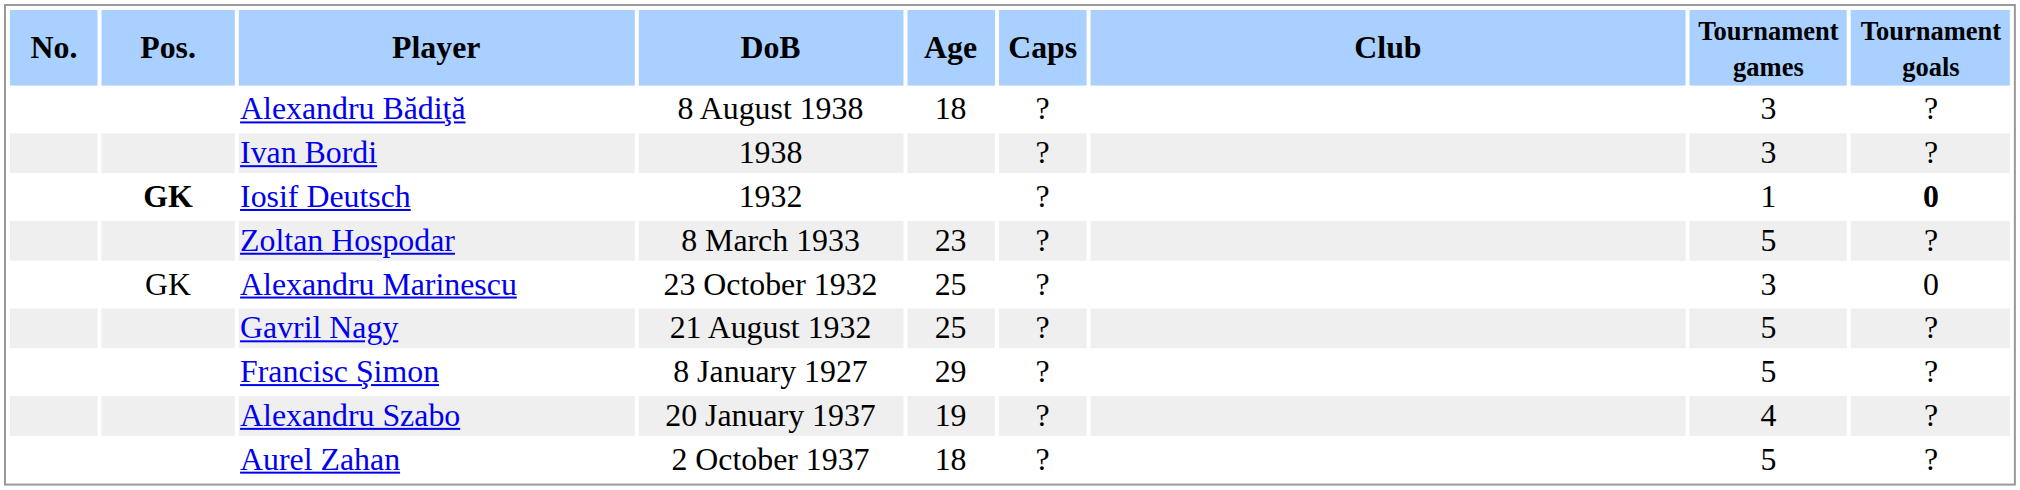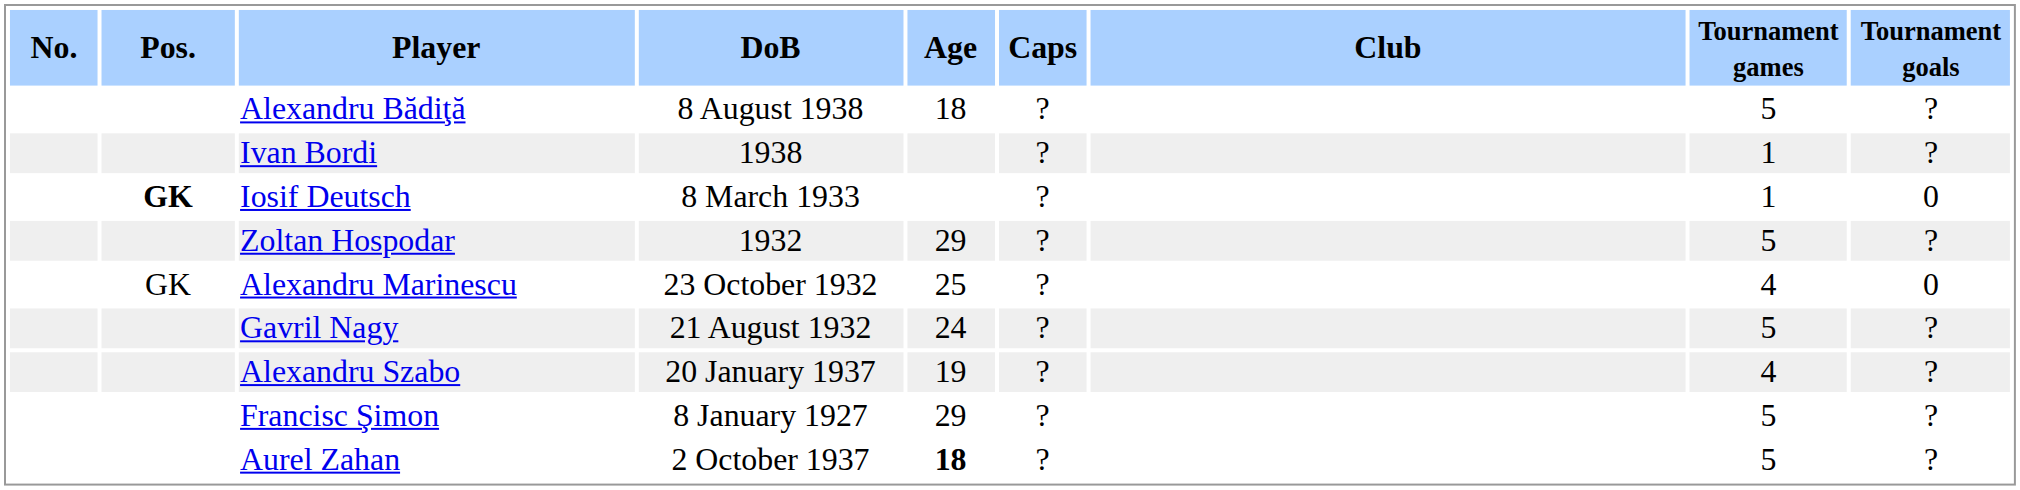 <table border="0" width="80%" style="border: 1px solid #999; background-color:#FFFFFF; text-align:center">
 <tr align="center" bgcolor="#AAD0FF">
 <th width=4%>No.</th>
 <th width=6%>Pos.</th>
 <th width=18%>Player</th>
 <th width=12%>DoB</th>
 <th width=4%>Age</th>
 <th width=4%>Caps</th>
 <th width=27%>Club</th>
 <th width=6%><small>Tournament<br>games</small></th>
 <th width=6%><small>Tournament<br>goals</small></th>
 </tr>
 <tr>
 <td></td>
 <td></td>
 <td align="left"><a href='#'>Alexandru Bădiţă</a></td>
 <td>8 August 1938</td>
 <td>18</td>
 <td>?</td>
 <td align="left"></td>
-<td>3</td>
+<td>5</td>
 <td>?</td>
 </tr>
 <tr bgcolor="#EFEFEF">
 <td></td>
 <td></td>
 <td align="left"><a href='#'>Ivan Bordi</a></td>
 <td>1938</td>
 <td></td>
 <td>?</td>
 <td align="left"></td>
-<td>3</td>
+<td>1</td>
 <td>?</td>
 </tr>
 <tr>
 <td></td>
 <td><strong>GK</strong></td>
 <td align="left"><a href='#'>Iosif Deutsch</a></td>
-<td>1932</td>
+<td>8 March 1933</td>
 <td></td>
 <td>?</td>
 <td align="left"></td>
 <td>1</td>
-<td><strong>0</strong></td>
+<td>0</td>
 </tr>
 <tr bgcolor="#EFEFEF">
 <td></td>
 <td></td>
 <td align="left"><a href='#'>Zoltan Hospodar</a></td>
-<td>8 March 1933</td>
-<td>23</td>
+<td>1932</td>
+<td>29</td>
 <td>?</td>
 <td align="left"></td>
 <td>5</td>
 <td>?</td>
 </tr>
 <tr>
 <td></td>
 <td>GK</td>
 <td align="left"><a href='#'>Alexandru Marinescu</a></td>
 <td>23 October 1932</td>
 <td>25</td>
 <td>?</td>
 <td align="left"></td>
-<td>3</td>
+<td>4</td>
 <td>0</td>
 </tr>
 <tr bgcolor="#EFEFEF">
 <td></td>
 <td></td>
 <td align="left"><a href='#'>Gavril Nagy</a></td>
 <td>21 August 1932</td>
-<td>25</td>
-<td>?</td>
-<td align="left"></td>
-<td>5</td>
-<td>?</td>
-</tr>
-<tr>
-<td></td>
-<td></td>
-<td align="left"><a href='#'>Francisc Şimon</a></td>
-<td>8 January 1927</td>
-<td>29</td>
+<td>24</td>
 <td>?</td>
 <td align="left"></td>
 <td>5</td>
 <td>?</td>
 </tr>
 <tr bgcolor="#EFEFEF">
 <td></td>
 <td></td>
 <td align="left"><a href='#'>Alexandru Szabo</a></td>
 <td>20 January 1937</td>
 <td>19</td>
 <td>?</td>
 <td align="left"></td>
 <td>4</td>
 <td>?</td>
 </tr>
 <tr>
 <td></td>
 <td></td>
+<td align="left"><a href='#'>Francisc Şimon</a></td>
+<td>8 January 1927</td>
+<td>29</td>
+<td>?</td>
+<td align="left"></td>
+<td>5</td>
+<td>?</td>
+</tr>
+<tr>
+<td></td>
+<td></td>
 <td align="left"><a href='#'>Aurel Zahan</a></td>
 <td>2 October 1937</td>
-<td>18</td>
+<td><strong>18</strong></td>
 <td>?</td>
 <td align="left"></td>
 <td>5</td>
 <td>?</td>
 </tr>
 </table>
